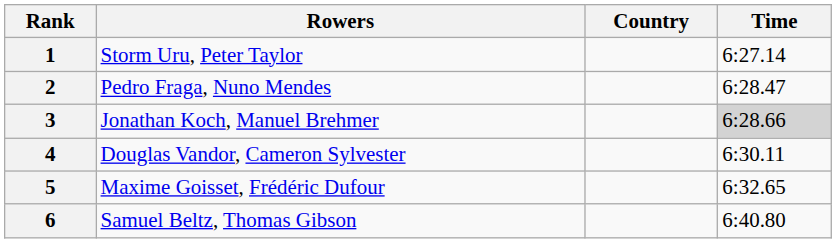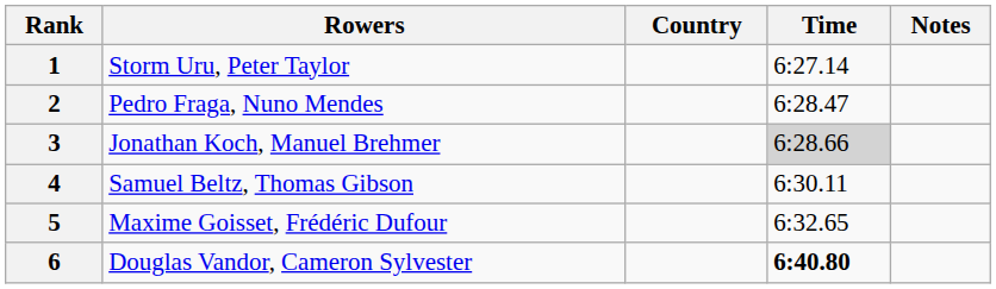 <table class="wikitable sortable" width=50%>
 <tr>
 <th>Rank</th>
 <th>Rowers</th>
 <th>Country</th>
 <th>Time</th>
+<th>Notes</th>
 </tr>
 <tr>
 <th>1</th>
 <td><a href='#'>Storm Uru</a>, <a href='#'>Peter Taylor</a></td>
 <td></td>
 <td>6:27.14</td>
+<td></td>
 </tr>
 <tr>
 <th>2</th>
 <td><a href='#'>Pedro Fraga</a>, <a href='#'>Nuno Mendes</a></td>
 <td></td>
 <td>6:28.47</td>
+<td></td>
 </tr>
 <tr>
 <th>3</th>
 <td><a href='#'>Jonathan Koch</a>, <a href='#'>Manuel Brehmer</a></td>
 <td></td>
 <td style="background: lightgrey;">6:28.66</td>
+<td></td>
 </tr>
 <tr>
 <th>4</th>
-<td><a href='#'>Douglas Vandor</a>, <a href='#'>Cameron Sylvester</a></td>
+<td><a href='#'>Samuel Beltz</a>, <a href='#'>Thomas Gibson</a></td>
 <td></td>
 <td>6:30.11</td>
+<td></td>
 </tr>
 <tr>
 <th>5</th>
 <td><a href='#'>Maxime Goisset</a>, <a href='#'>Frédéric Dufour</a></td>
 <td></td>
 <td>6:32.65</td>
+<td></td>
 </tr>
 <tr>
 <th>6</th>
-<td><a href='#'>Samuel Beltz</a>, <a href='#'>Thomas Gibson</a></td>
+<td><a href='#'>Douglas Vandor</a>, <a href='#'>Cameron Sylvester</a></td>
 <td></td>
-<td>6:40.80</td>
+<td><strong>6:40.80</strong></td>
+<td></td>
 </tr>
 </table>
